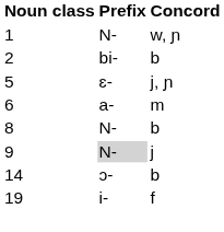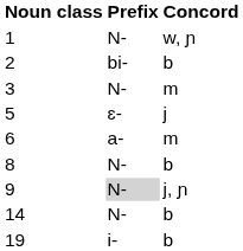 <table>
 <tr>
 <th>Noun class</th>
 <th>Prefix</th>
 <th>Concord</th>
 </tr>
 <tr>
 <td>1</td>
 <td>N-</td>
 <td>w, ɲ</td>
 </tr>
 <tr>
 <td>2</td>
 <td>bi-</td>
 <td>b</td>
 </tr>
 <tr>
+<td>3</td>
+<td>N-</td>
+<td>m</td>
+</tr>
+<tr>
 <td>5</td>
 <td>ɛ-</td>
-<td>j, ɲ</td>
+<td>j</td>
 </tr>
 <tr>
 <td>6</td>
 <td>a-</td>
 <td>m</td>
 </tr>
 <tr>
 <td>8</td>
 <td>N-</td>
 <td>b</td>
 </tr>
 <tr>
 <td>9</td>
 <td style="background: lightgrey;">N-</td>
-<td>j</td>
+<td>j, ɲ</td>
 </tr>
 <tr>
 <td>14</td>
-<td>ɔ-</td>
+<td>N-</td>
 <td>b</td>
 </tr>
 <tr>
 <td>19</td>
 <td>i-</td>
-<td>f</td>
+<td>b</td>
 </tr>
 </table>
